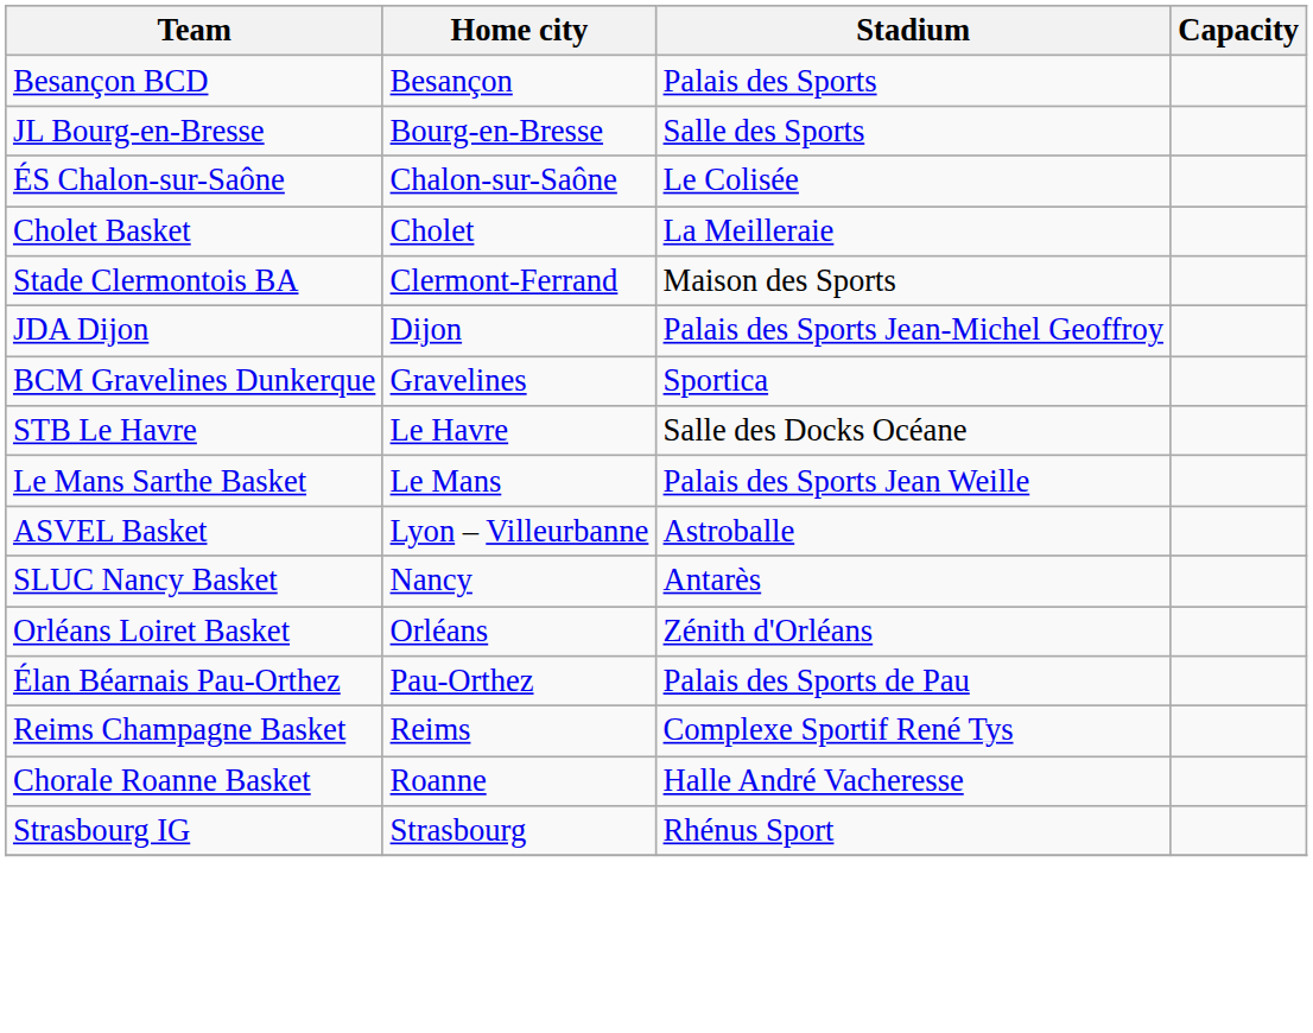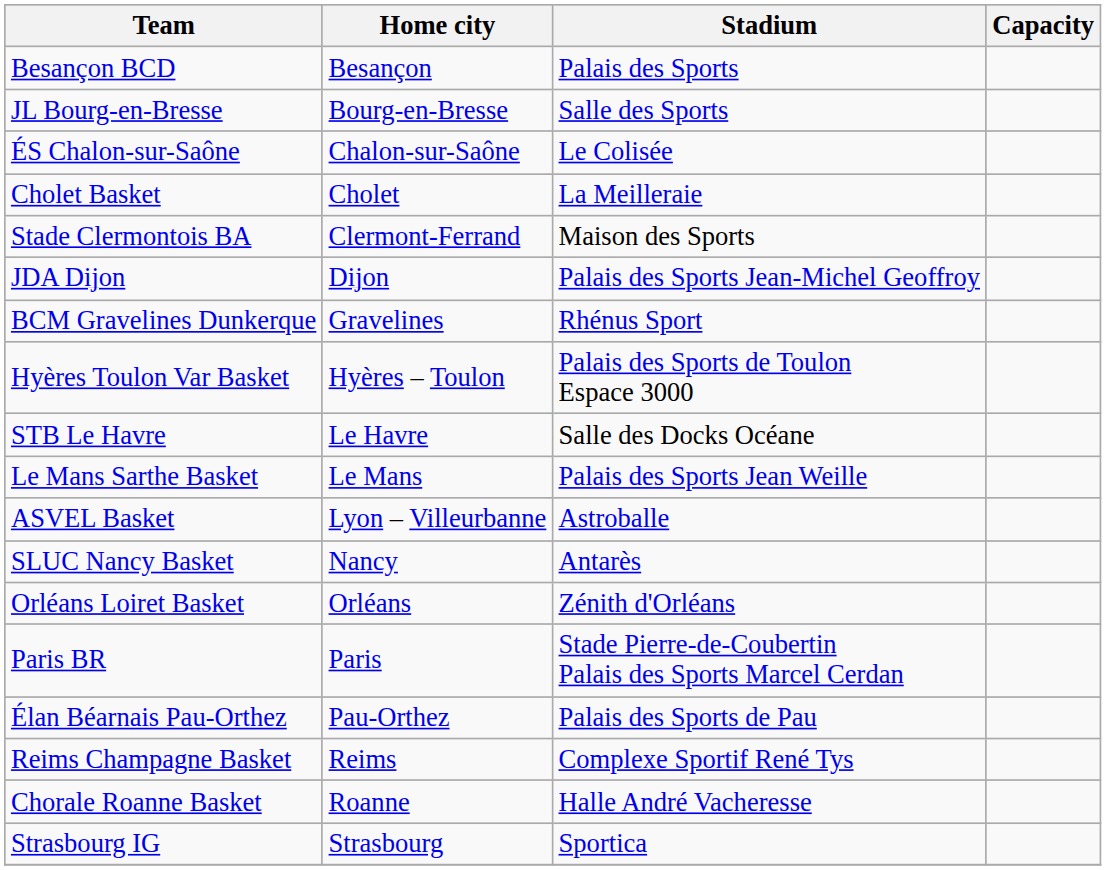 <table class="wikitable sortable">
 <tr>
 <th>Team</th>
 <th>Home city</th>
 <th>Stadium</th>
 <th>Capacity</th>
 </tr>
 <tr>
 <td><a href='#'>Besançon BCD</a></td>
 <td><a href='#'>Besançon</a></td>
 <td><a href='#'>Palais des Sports</a></td>
 <td></td>
 </tr>
 <tr>
 <td><a href='#'>JL Bourg-en-Bresse</a></td>
 <td><a href='#'>Bourg-en-Bresse</a></td>
 <td><a href='#'>Salle des Sports</a></td>
 <td></td>
 </tr>
 <tr>
 <td><a href='#'>ÉS Chalon-sur-Saône</a></td>
 <td><a href='#'>Chalon-sur-Saône</a></td>
 <td><a href='#'>Le Colisée</a></td>
 <td></td>
 </tr>
 <tr>
 <td><a href='#'>Cholet Basket</a></td>
 <td><a href='#'>Cholet</a></td>
 <td><a href='#'>La Meilleraie</a></td>
 <td></td>
 </tr>
 <tr>
 <td><a href='#'>Stade Clermontois BA</a></td>
 <td><a href='#'>Clermont-Ferrand</a></td>
 <td>Maison des Sports</td>
 <td></td>
 </tr>
 <tr>
 <td><a href='#'>JDA Dijon</a></td>
 <td><a href='#'>Dijon</a></td>
 <td><a href='#'>Palais des Sports Jean-Michel Geoffroy</a></td>
 <td></td>
 </tr>
 <tr>
 <td><a href='#'>BCM Gravelines Dunkerque</a></td>
 <td><a href='#'>Gravelines</a></td>
-<td><a href='#'>Sportica</a></td>
+<td><a href='#'>Rhénus Sport</a></td>
 <td></td>
+</tr>
+<tr>
+<td><a href='#'>Hyères Toulon Var Basket</a></td>
+<td><a href='#'>Hyères</a> – <a href='#'>Toulon</a></td>
+<td><a href='#'>Palais des Sports de Toulon</a> <br> Espace 3000</td>
+<td> <br> </td>
 </tr>
 <tr>
 <td><a href='#'>STB Le Havre</a></td>
 <td><a href='#'>Le Havre</a></td>
 <td>Salle des Docks Océane</td>
 <td></td>
 </tr>
 <tr>
 <td><a href='#'>Le Mans Sarthe Basket</a></td>
 <td><a href='#'>Le Mans</a></td>
 <td><a href='#'>Palais des Sports Jean Weille</a></td>
 <td></td>
 </tr>
 <tr>
 <td><a href='#'>ASVEL Basket</a></td>
 <td><a href='#'>Lyon</a> – <a href='#'>Villeurbanne</a></td>
 <td><a href='#'>Astroballe</a></td>
 <td></td>
 </tr>
 <tr>
 <td><a href='#'>SLUC Nancy Basket</a></td>
 <td><a href='#'>Nancy</a></td>
 <td><a href='#'>Antarès</a></td>
 <td></td>
 </tr>
 <tr>
 <td><a href='#'>Orléans Loiret Basket</a></td>
 <td><a href='#'>Orléans</a></td>
 <td><a href='#'>Zénith d'Orléans</a></td>
 <td></td>
 </tr>
 <tr>
+<td><a href='#'>Paris BR</a></td>
+<td><a href='#'>Paris</a></td>
+<td><a href='#'>Stade Pierre-de-Coubertin</a> <br> <a href='#'>Palais des Sports Marcel Cerdan</a></td>
+<td> <br> </td>
+</tr>
+<tr>
 <td><a href='#'>Élan Béarnais Pau-Orthez</a></td>
 <td><a href='#'>Pau-Orthez</a></td>
 <td><a href='#'>Palais des Sports de Pau</a></td>
 <td></td>
 </tr>
 <tr>
 <td><a href='#'>Reims Champagne Basket</a></td>
 <td><a href='#'>Reims</a></td>
 <td><a href='#'>Complexe Sportif René Tys</a></td>
 <td></td>
 </tr>
 <tr>
 <td><a href='#'>Chorale Roanne Basket</a></td>
 <td><a href='#'>Roanne</a></td>
 <td><a href='#'>Halle André Vacheresse</a></td>
 <td></td>
 </tr>
 <tr>
 <td><a href='#'>Strasbourg IG</a></td>
 <td><a href='#'>Strasbourg</a></td>
-<td><a href='#'>Rhénus Sport</a></td>
+<td><a href='#'>Sportica</a></td>
 <td></td>
 </tr>
 <tr>
 </tr>
 </table>
